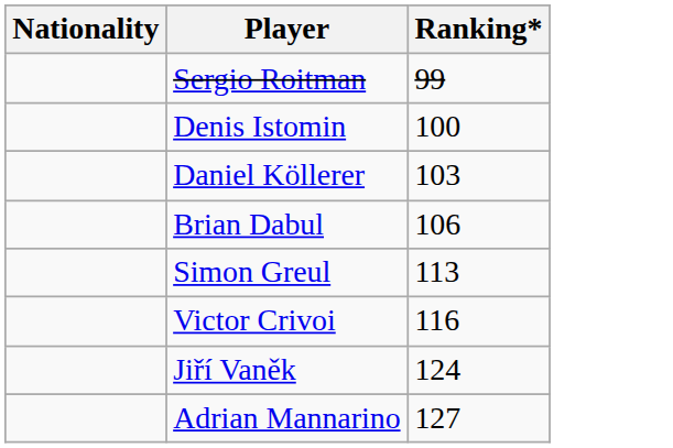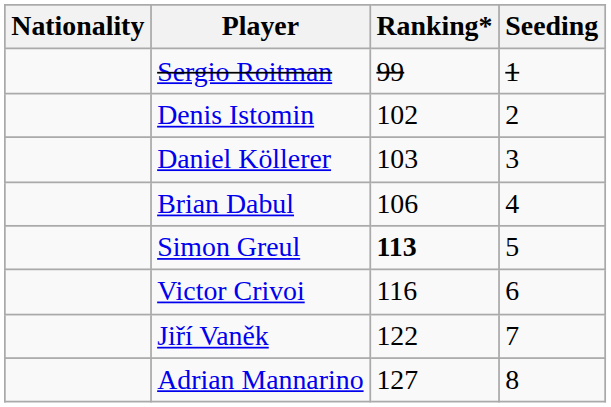 <table class="wikitable" border="1">
 <tr>
 <th>Nationality</th>
 <th>Player</th>
 <th>Ranking*</th>
+<th>Seeding</th>
 </tr>
 <tr>
 <td></td>
 <td><s><a href='#'>Sergio Roitman</a></s></td>
 <td><s>99</s></td>
+<td><s>1</s></td>
 </tr>
 <tr>
 <td></td>
 <td><a href='#'>Denis Istomin</a></td>
-<td>100</td>
+<td>102</td>
+<td>2</td>
 </tr>
 <tr>
 <td></td>
 <td><a href='#'>Daniel Köllerer</a></td>
 <td>103</td>
+<td>3</td>
 </tr>
 <tr>
 <td></td>
 <td><a href='#'>Brian Dabul</a></td>
 <td>106</td>
+<td>4</td>
 </tr>
 <tr>
 <td></td>
 <td><a href='#'>Simon Greul</a></td>
-<td>113</td>
+<td><strong>113</strong></td>
+<td>5</td>
 </tr>
 <tr>
 <td></td>
 <td><a href='#'>Victor Crivoi</a></td>
 <td>116</td>
+<td>6</td>
 </tr>
 <tr>
 <td></td>
 <td><a href='#'>Jiří Vaněk</a></td>
-<td>124</td>
+<td>122</td>
+<td>7</td>
 </tr>
 <tr>
 <td></td>
 <td><a href='#'>Adrian Mannarino</a></td>
 <td>127</td>
+<td>8</td>
 </tr>
 </table>
